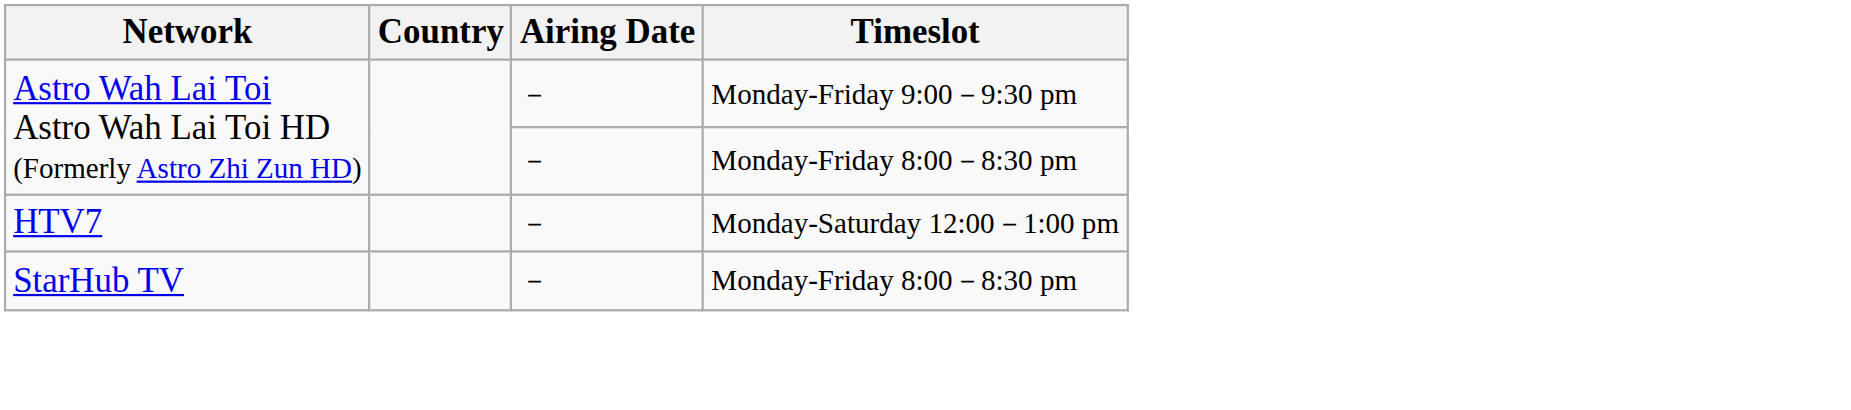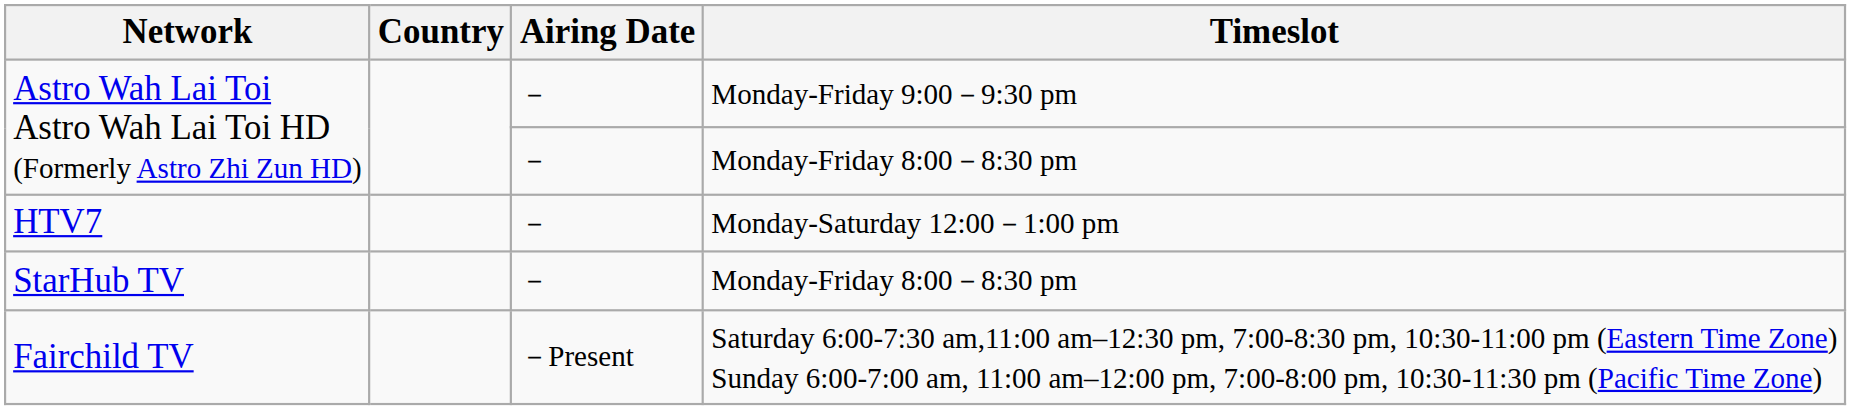 <table class="wikitable" style="text-align:left">
 <tr>
 <th>Network</th>
 <th>Country</th>
 <th>Airing Date</th>
 <th>Timeslot</th>
 </tr>
 <tr>
 <td rowspan=2><a href='#'>Astro Wah Lai Toi</a><br>Astro Wah Lai Toi HD <br> <small>(Formerly <a href='#'>Astro Zhi Zun HD</a>)</small></td>
 <td rowspan=2></td>
 <td><small>－</small></td>
 <td><small>Monday-Friday 9:00－9:30 pm</small></td>
 </tr>
 <tr>
 <td><small>－</small></td>
 <td><small>Monday-Friday 8:00－8:30 pm</small></td>
 </tr>
 <tr>
 <td><a href='#'>HTV7</a></td>
 <td></td>
 <td><small>－</small></td>
 <td><small>Monday-Saturday 12:00－1:00 pm</small></td>
 </tr>
 <tr>
 <td><a href='#'>StarHub TV</a></td>
 <td></td>
 <td><small>－</small></td>
 <td><small>Monday-Friday 8:00－8:30 pm</small></td>
 </tr>
+<tr>
+<td><a href='#'>Fairchild TV</a></td>
+<td></td>
+<td><small>－Present</small></td>
+<td><small>Saturday 6:00-7:30 am,11:00 am–12:30 pm, 7:00-8:30 pm, 10:30-11:00 pm (<a href='#'>Eastern Time Zone</a>)</small><br><small>Sunday 6:00-7:00 am, 11:00 am–12:00 pm, 7:00-8:00 pm, 10:30-11:30 pm (<a href='#'>Pacific Time Zone</a>)</small></td>
+</tr>
 </table>
